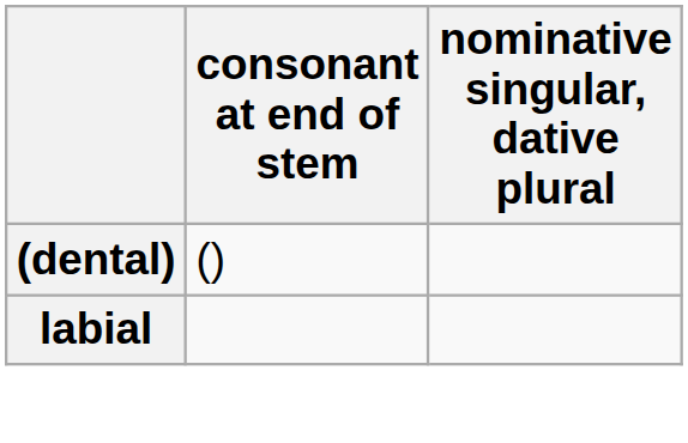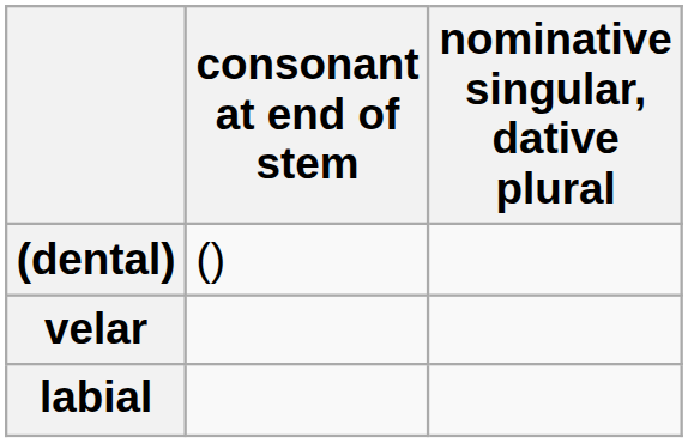 <table class="wikitable">
 <tr>
 <th></th>
 <th>consonant<br>at end of<br>stem</th>
 <th>nominative<br>singular,<br>dative<br>plural</th>
 </tr>
 <tr>
 <th>(dental)</th>
 <td>()</td>
 <td></td>
 </tr>
 <tr>
+<th>velar</th>
+<td></td>
+<td></td>
+</tr>
+<tr>
 <th>labial</th>
 <td></td>
 <td></td>
 </tr>
 </table>
